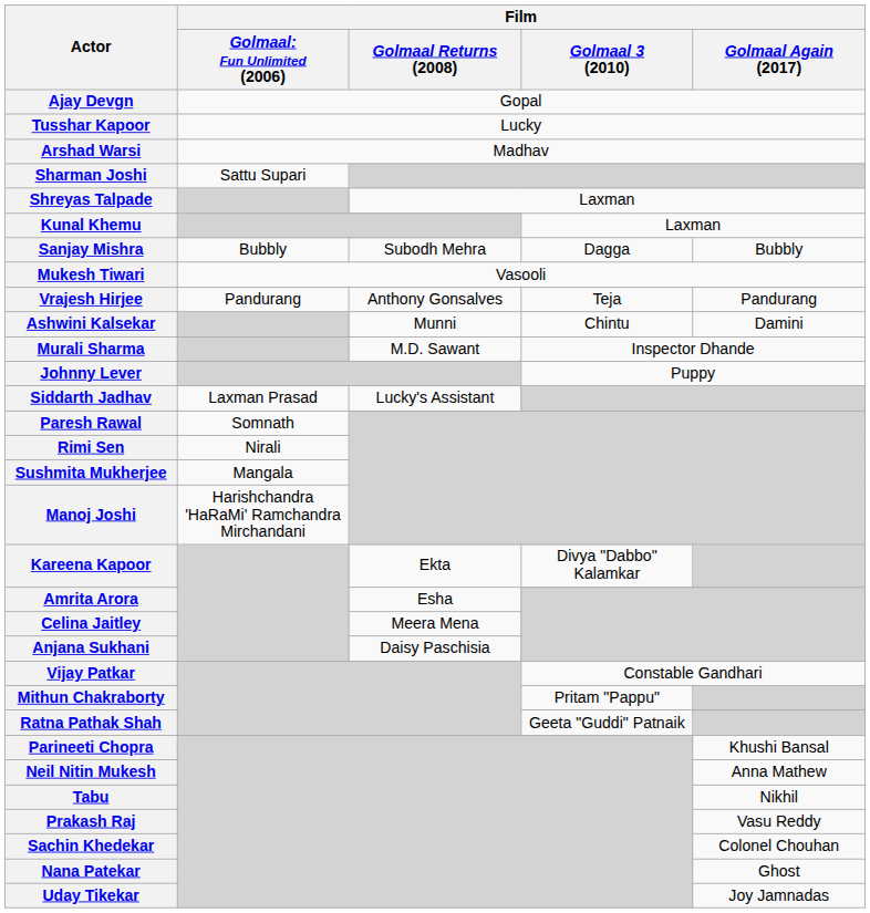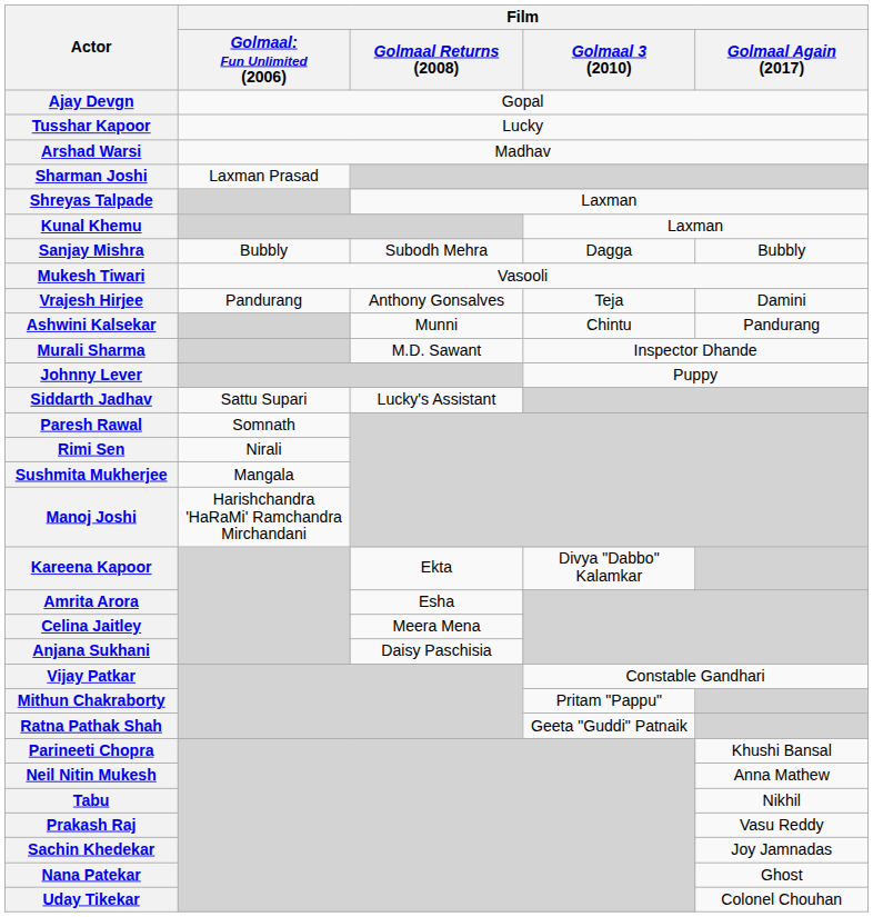 <table class="wikitable"  style="text-align:center; width:100%;">
 <tr>
 <th rowspan="2"; style="width:20%;">Actor</th>
 <th colspan="4">Film</th>
 </tr>
 <tr>
 <th style="width:20%;"><em><a href='#'>Golmaal:<br><small>Fun Unlimited</small></a></em> <br>(2006)</th>
 <th style="width:20%;"><em><a href='#'>Golmaal Returns</a></em> <br>(2008)</th>
 <th style="width:20%;"><em><a href='#'>Golmaal 3</a></em> <br>(2010)</th>
 <th style="width:20%;"><em><a href='#'>Golmaal Again</a></em> <br>(2017)</th>
 </tr>
 <tr>
 <th><a href='#'>Ajay Devgn</a></th>
 <td colspan="4">Gopal</td>
 </tr>
 <tr>
 <th><a href='#'>Tusshar Kapoor</a></th>
 <td colspan="4">Lucky</td>
 </tr>
 <tr>
 <th><a href='#'>Arshad Warsi</a></th>
 <td colspan="4">Madhav</td>
 </tr>
 <tr>
 <th><a href='#'>Sharman Joshi</a></th>
-<td colspan="1">Sattu Supari</td>
+<td>Laxman Prasad</td>
 <td colspan="3" style="background:#d3d3d3;"></td>
 </tr>
 <tr>
 <th><a href='#'>Shreyas Talpade</a></th>
 <td style="background:#d3d3d3;"></td>
 <td colspan="3">Laxman</td>
 </tr>
 <tr>
 <th><a href='#'>Kunal Khemu</a></th>
 <td colspan="2" style="background:#d3d3d3;"></td>
 <td colspan="2">Laxman</td>
 </tr>
 <tr>
 <th><a href='#'>Sanjay Mishra</a></th>
 <td>Bubbly</td>
 <td>Subodh Mehra</td>
 <td>Dagga</td>
 <td>Bubbly</td>
 </tr>
 <tr>
 <th><a href='#'>Mukesh Tiwari</a></th>
 <td colspan="4">Vasooli</td>
 </tr>
 <tr>
 <th><a href='#'>Vrajesh Hirjee</a></th>
 <td>Pandurang</td>
 <td>Anthony Gonsalves</td>
 <td>Teja</td>
-<td>Pandurang</td>
+<td>Damini</td>
 </tr>
 <tr>
 <th><a href='#'>Ashwini Kalsekar</a></th>
 <td style="background:#d3d3d3;"></td>
 <td>Munni</td>
 <td>Chintu</td>
-<td>Damini</td>
+<td>Pandurang</td>
 </tr>
 <tr>
 <th><a href='#'>Murali Sharma</a></th>
 <td style="background:#d3d3d3;"></td>
 <td>M.D. Sawant</td>
 <td colspan="2">Inspector Dhande</td>
 </tr>
 <tr>
 <th><a href='#'>Johnny Lever</a></th>
 <td colspan="2" style="background:#d3d3d3;"></td>
 <td colspan="2">Puppy</td>
 </tr>
 <tr>
 <th><a href='#'>Siddarth Jadhav</a></th>
-<td>Laxman Prasad</td>
+<td colspan="1">Sattu Supari</td>
 <td>Lucky's Assistant</td>
 <td colspan="2" style="background:#d3d3d3;"></td>
 </tr>
 <tr>
 <th><a href='#'>Paresh Rawal</a></th>
 <td>Somnath</td>
 <td colspan="3" rowspan="4" style="background:#d3d3d3;"></td>
 </tr>
 <tr>
 <th><a href='#'>Rimi Sen</a></th>
 <td>Nirali</td>
 </tr>
 <tr>
 <th><a href='#'>Sushmita Mukherjee</a></th>
 <td>Mangala</td>
 </tr>
 <tr>
 <th><a href='#'>Manoj Joshi</a></th>
 <td>Harishchandra 'HaRaMi' Ramchandra Mirchandani</td>
 </tr>
 <tr>
 <th><a href='#'>Kareena Kapoor</a></th>
 <td rowspan="4"  style="background:#d3d3d3;"></td>
 <td>Ekta</td>
 <td>Divya "Dabbo" Kalamkar</td>
 <td style="background:#d3d3d3;"></td>
 </tr>
 <tr>
 <th><a href='#'>Amrita Arora</a></th>
 <td>Esha</td>
 <td colspan="2" rowspan="3" style="background:#d3d3d3;"></td>
 </tr>
 <tr>
 <th><a href='#'>Celina Jaitley</a></th>
 <td>Meera Mena</td>
 </tr>
 <tr>
 <th><a href='#'>Anjana Sukhani</a></th>
 <td>Daisy Paschisia</td>
 </tr>
 <tr>
 <th><a href='#'>Vijay Patkar</a></th>
 <td rowspan="3" colspan="2" style="background:#d3d3d3;"></td>
 <td colspan="2">Constable Gandhari</td>
 </tr>
 <tr>
 <th><a href='#'>Mithun Chakraborty</a></th>
 <td>Pritam "Pappu"</td>
 <td style="background:#d3d3d3;"></td>
 </tr>
 <tr>
 <th><a href='#'>Ratna Pathak Shah</a></th>
 <td>Geeta "Guddi" Patnaik</td>
 <td style="background:#d3d3d3;"></td>
 </tr>
 <tr>
 <th><a href='#'>Parineeti Chopra</a></th>
 <td rowspan="7" colspan="3" style="background:#d3d3d3;"></td>
 <td>Khushi Bansal</td>
 </tr>
 <tr>
 <th><a href='#'>Neil Nitin Mukesh</a></th>
 <td>Anna Mathew</td>
 </tr>
 <tr>
 <th><a href='#'>Tabu</a></th>
 <td>Nikhil</td>
 </tr>
 <tr>
 <th><a href='#'>Prakash Raj</a></th>
 <td>Vasu Reddy</td>
 </tr>
 <tr>
 <th><a href='#'>Sachin Khedekar</a></th>
-<td>Colonel Chouhan</td>
+<td>Joy Jamnadas</td>
 </tr>
 <tr>
 <th><a href='#'>Nana Patekar</a></th>
 <td>Ghost</td>
 </tr>
 <tr>
 <th><a href='#'>Uday Tikekar</a></th>
-<td>Joy Jamnadas</td>
+<td>Colonel Chouhan</td>
 </tr>
 </table>
